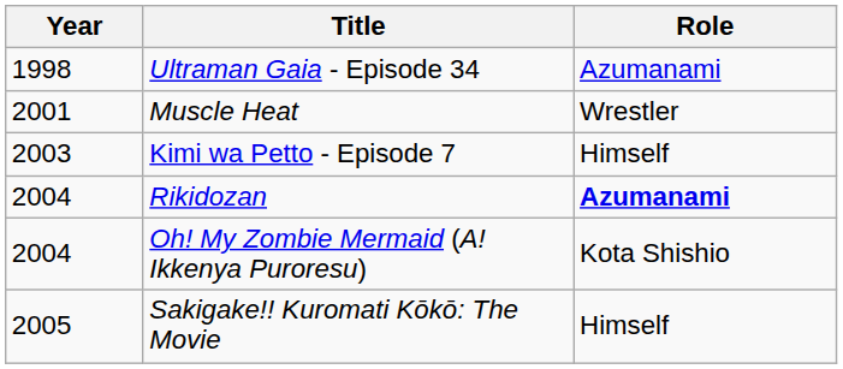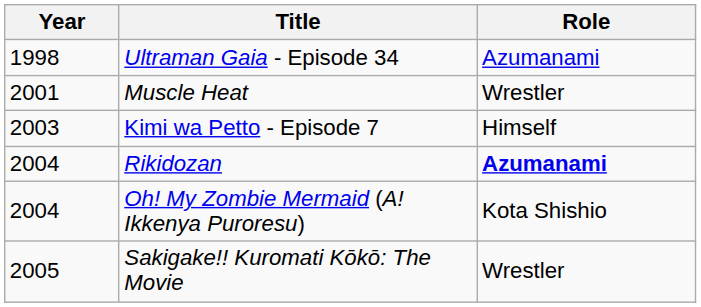 <table class="wikitable sortable">
 <tr>
 <th style="width:75px;">Year</th>
 <th style="width:250px;">Title</th>
 <th style="width:150px;">Role</th>
 </tr>
 <tr>
 <td>1998</td>
 <td><em><a href='#'>Ultraman Gaia</a></em> - Episode 34</td>
 <td><a href='#'>Azumanami</a></td>
 </tr>
 <tr>
 <td>2001</td>
 <td><em>Muscle Heat</em></td>
 <td>Wrestler</td>
 </tr>
 <tr>
 <td>2003</td>
 <td><a href='#'>Kimi wa Petto</a> - Episode 7</td>
 <td>Himself</td>
 </tr>
 <tr>
 <td>2004</td>
 <td><em><a href='#'>Rikidozan</a></em></td>
 <td><strong><a href='#'>Azumanami</a></strong></td>
 </tr>
 <tr>
 <td>2004</td>
 <td><em><a href='#'>Oh! My Zombie Mermaid</a></em> (<em>A! Ikkenya Puroresu</em>)</td>
 <td>Kota Shishio</td>
 </tr>
 <tr>
 <td>2005</td>
 <td><em>Sakigake!! Kuromati Kōkō: The Movie</em></td>
-<td>Himself</td>
+<td>Wrestler</td>
 </tr>
 </table>
